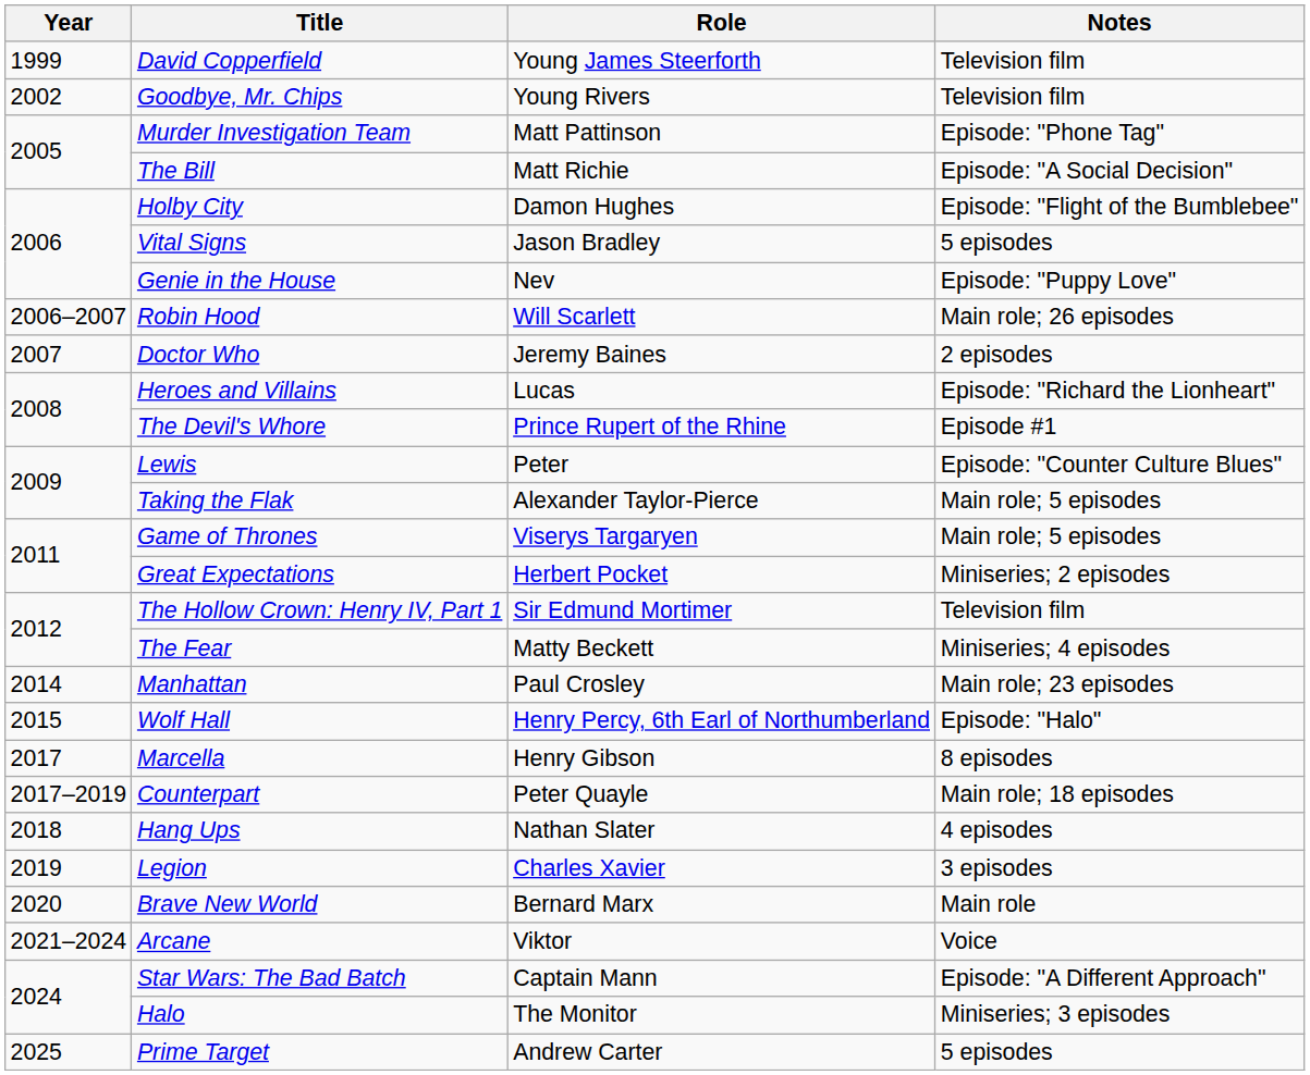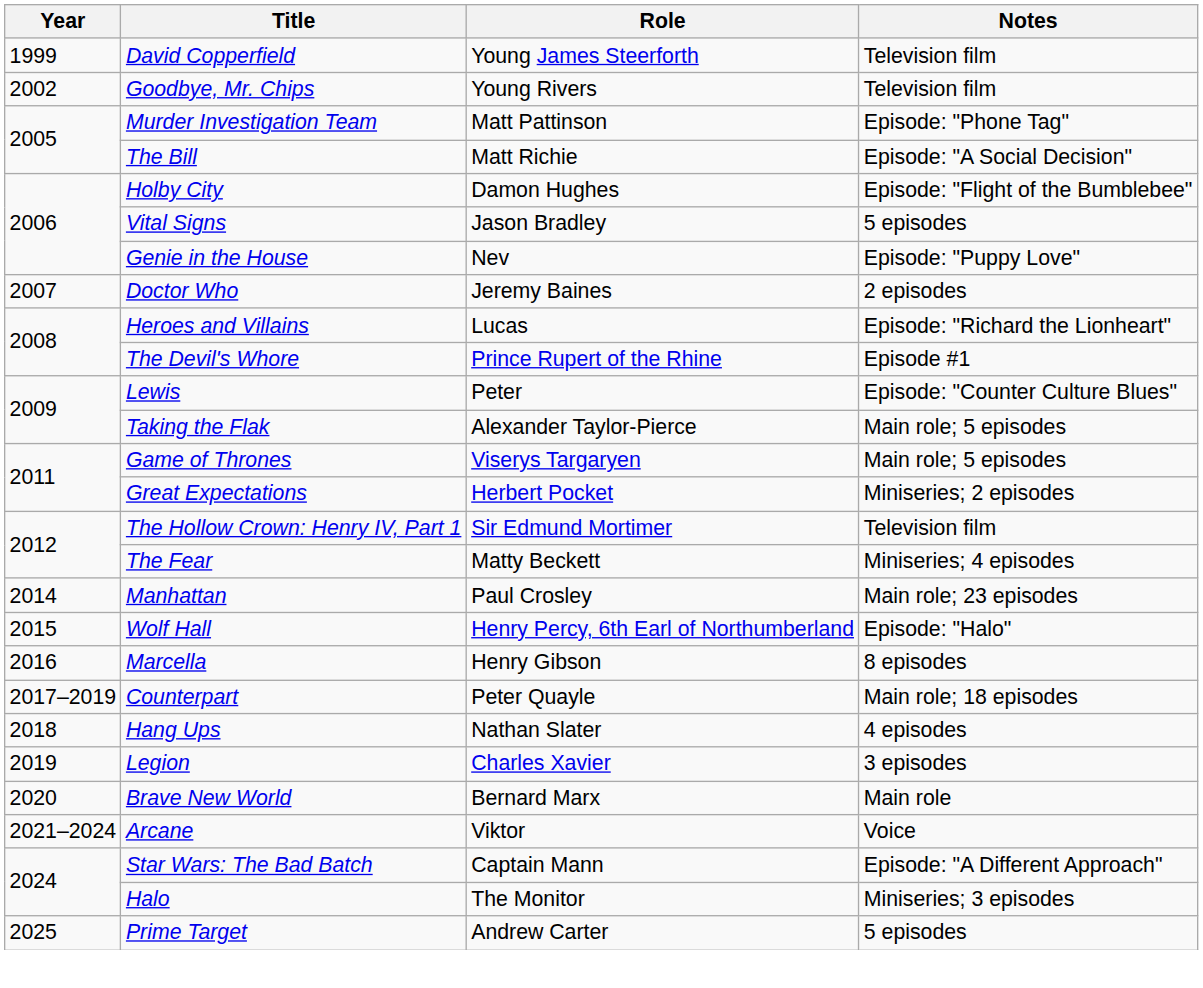 <table class="wikitable sortable">
 <tr>
 <th>Year</th>
 <th>Title</th>
 <th>Role</th>
 <th>Notes</th>
 </tr>
 <tr>
 <td>1999</td>
 <td><em><a href='#'>David Copperfield</a></em></td>
 <td>Young <a href='#'>James Steerforth</a></td>
 <td>Television film</td>
 </tr>
 <tr>
 <td>2002</td>
 <td><em><a href='#'>Goodbye, Mr. Chips</a></em></td>
 <td>Young Rivers</td>
 <td>Television film</td>
 </tr>
 <tr>
 <td rowspan="2">2005</td>
 <td><em><a href='#'>Murder Investigation Team</a></em></td>
 <td>Matt Pattinson</td>
 <td>Episode: "Phone Tag"</td>
 </tr>
 <tr>
 <td><em><a href='#'>The Bill</a></em></td>
 <td>Matt Richie</td>
 <td>Episode: "A Social Decision"</td>
 </tr>
 <tr>
 <td rowspan="3">2006</td>
 <td><em><a href='#'>Holby City</a></em></td>
 <td>Damon Hughes</td>
 <td>Episode: "Flight of the Bumblebee"</td>
 </tr>
 <tr>
 <td><em><a href='#'>Vital Signs</a></em></td>
 <td>Jason Bradley</td>
 <td>5 episodes</td>
 </tr>
 <tr>
 <td><em><a href='#'>Genie in the House</a></em></td>
 <td>Nev</td>
 <td>Episode: "Puppy Love"</td>
-</tr>
-<tr>
-<td>2006–2007</td>
-<td><em><a href='#'>Robin Hood</a></em></td>
-<td><a href='#'>Will Scarlett</a></td>
-<td>Main role; 26 episodes</td>
 </tr>
 <tr>
 <td>2007</td>
 <td><em><a href='#'>Doctor Who</a></em></td>
 <td>Jeremy Baines</td>
 <td>2 episodes</td>
 </tr>
 <tr>
 <td rowspan="2">2008</td>
 <td><em><a href='#'>Heroes and Villains</a></em></td>
 <td>Lucas</td>
 <td>Episode: "Richard the Lionheart"</td>
 </tr>
 <tr>
 <td><em><a href='#'>The Devil's Whore</a></em></td>
 <td><a href='#'>Prince Rupert of the Rhine</a></td>
 <td>Episode #1</td>
 </tr>
 <tr>
 <td rowspan="2">2009</td>
 <td><em><a href='#'>Lewis</a></em></td>
 <td>Peter</td>
 <td>Episode: "Counter Culture Blues"</td>
 </tr>
 <tr>
 <td><em><a href='#'>Taking the Flak</a></em></td>
 <td>Alexander Taylor-Pierce</td>
 <td>Main role; 5 episodes</td>
 </tr>
 <tr>
 <td rowspan="2">2011</td>
 <td><em><a href='#'>Game of Thrones</a></em></td>
 <td><a href='#'>Viserys Targaryen</a></td>
 <td>Main role; 5 episodes</td>
 </tr>
 <tr>
 <td><em><a href='#'>Great Expectations</a></em></td>
 <td><a href='#'>Herbert Pocket</a></td>
 <td>Miniseries; 2 episodes</td>
 </tr>
 <tr>
 <td rowspan="2">2012</td>
 <td><em><a href='#'>The Hollow Crown: Henry IV, Part 1</a></em></td>
 <td><a href='#'>Sir Edmund Mortimer</a></td>
 <td>Television film</td>
 </tr>
 <tr>
 <td><em><a href='#'>The Fear</a></em></td>
 <td>Matty Beckett</td>
 <td>Miniseries; 4 episodes</td>
 </tr>
 <tr>
 <td>2014</td>
 <td><em><a href='#'>Manhattan</a></em></td>
 <td>Paul Crosley</td>
 <td>Main role; 23 episodes</td>
 </tr>
 <tr>
 <td>2015</td>
 <td><em><a href='#'>Wolf Hall</a></em></td>
 <td><a href='#'>Henry Percy, 6th Earl of Northumberland</a></td>
 <td>Episode: "Halo"</td>
 </tr>
 <tr>
-<td>2017</td>
+<td>2016</td>
 <td><em><a href='#'>Marcella</a></em></td>
 <td>Henry Gibson</td>
 <td>8 episodes</td>
 </tr>
 <tr>
 <td>2017–2019</td>
 <td><em><a href='#'>Counterpart</a></em></td>
 <td>Peter Quayle</td>
 <td>Main role; 18 episodes</td>
 </tr>
 <tr>
 <td>2018</td>
 <td><em><a href='#'>Hang Ups</a></em></td>
 <td>Nathan Slater</td>
 <td>4 episodes</td>
 </tr>
 <tr>
 <td>2019</td>
 <td><em><a href='#'>Legion</a></em></td>
 <td><a href='#'>Charles Xavier</a></td>
 <td>3 episodes</td>
 </tr>
 <tr>
 <td>2020</td>
 <td><em><a href='#'>Brave New World</a></em></td>
 <td>Bernard Marx</td>
 <td>Main role</td>
 </tr>
 <tr>
 <td>2021–2024</td>
 <td><em><a href='#'>Arcane</a></em></td>
 <td>Viktor</td>
 <td>Voice</td>
 </tr>
 <tr>
 <td rowspan="2">2024</td>
 <td><em><a href='#'>Star Wars: The Bad Batch</a></em></td>
 <td>Captain Mann</td>
 <td>Episode: "A Different Approach"</td>
 </tr>
 <tr>
 <td><em><a href='#'>Halo</a></em></td>
 <td>The Monitor</td>
 <td>Miniseries; 3 episodes</td>
 </tr>
 <tr>
 <td>2025</td>
 <td><em><a href='#'>Prime Target</a></em></td>
 <td>Andrew Carter</td>
 <td>5 episodes</td>
 </tr>
 </table>
